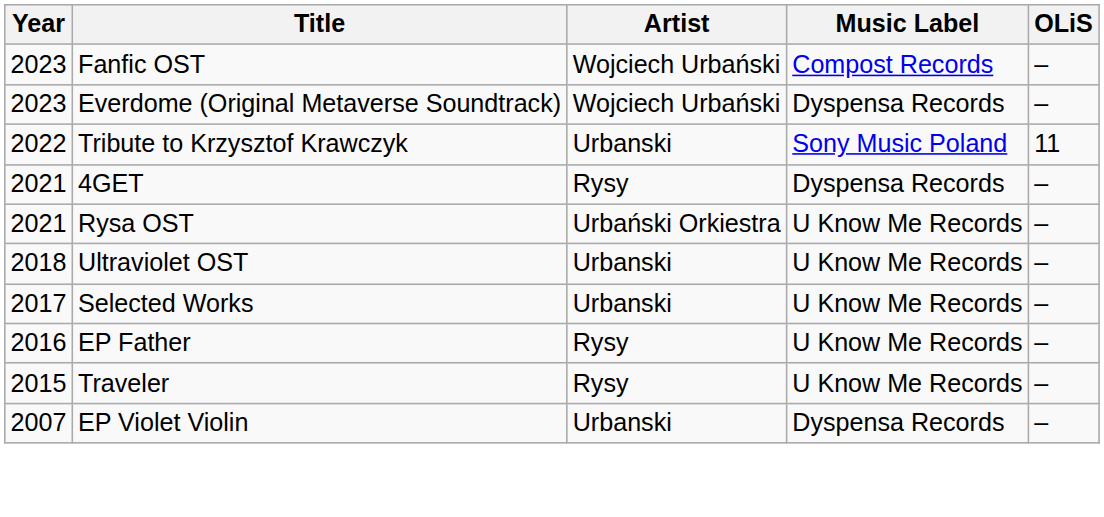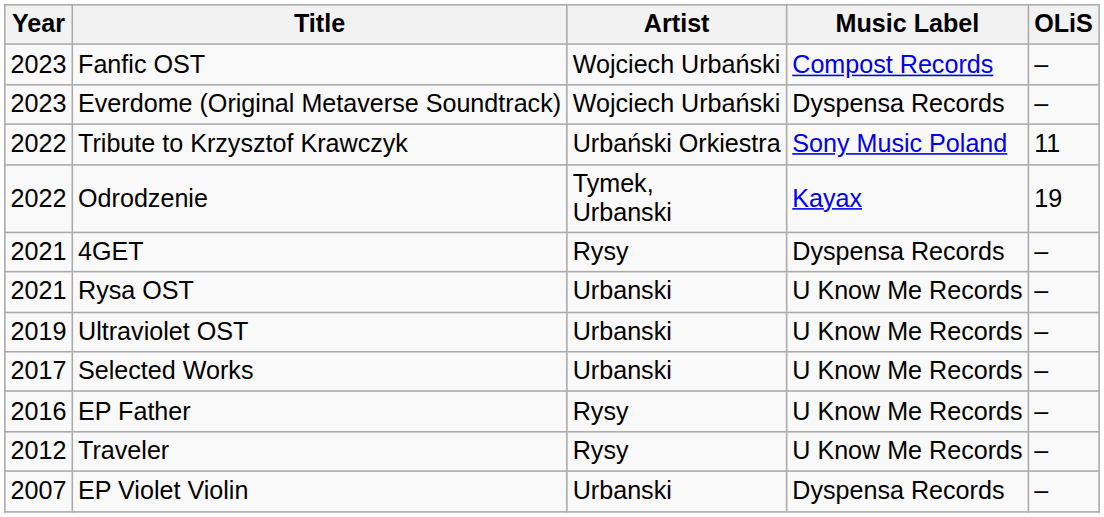 <table class="wikitable">
 <tr>
 <th>Year</th>
 <th>Title</th>
 <th>Artist</th>
 <th>Music Label</th>
 <th>OLiS</th>
 </tr>
 <tr>
 <td>2023</td>
 <td>Fanfic OST</td>
 <td>Wojciech Urbański</td>
 <td><a href='#'>Compost Records</a></td>
 <td>–</td>
 </tr>
 <tr>
 <td>2023</td>
 <td>Everdome (Original Metaverse Soundtrack)</td>
 <td>Wojciech Urbański</td>
 <td>Dyspensa Records</td>
 <td>–</td>
 </tr>
 <tr>
 <td>2022</td>
 <td>Tribute to Krzysztof Krawczyk</td>
-<td>Urbanski</td>
+<td>Urbański Orkiestra</td>
 <td><a href='#'>Sony Music Poland</a></td>
 <td>11</td>
+</tr>
+<tr>
+<td>2022</td>
+<td>Odrodzenie</td>
+<td>Tymek,<br>Urbanski</td>
+<td><a href='#'>Kayax</a></td>
+<td>19</td>
 </tr>
 <tr>
 <td>2021</td>
 <td>4GET</td>
 <td>Rysy</td>
 <td>Dyspensa Records</td>
 <td>–</td>
 </tr>
 <tr>
 <td>2021</td>
 <td>Rysa OST</td>
-<td>Urbański Orkiestra</td>
+<td>Urbanski</td>
 <td>U Know Me Records</td>
 <td>–</td>
 </tr>
 <tr>
-<td>2018</td>
+<td>2019</td>
 <td>Ultraviolet OST</td>
 <td>Urbanski</td>
 <td>U Know Me Records</td>
 <td>–</td>
 </tr>
 <tr>
 <td>2017</td>
 <td>Selected Works</td>
 <td>Urbanski</td>
 <td>U Know Me Records</td>
 <td>–</td>
 </tr>
 <tr>
 <td>2016</td>
 <td>EP Father</td>
 <td>Rysy</td>
 <td>U Know Me Records</td>
 <td>–</td>
 </tr>
 <tr>
-<td>2015</td>
+<td>2012</td>
 <td>Traveler</td>
 <td>Rysy</td>
 <td>U Know Me Records</td>
 <td>–</td>
 </tr>
 <tr>
 <td>2007</td>
 <td>EP Violet Violin</td>
 <td>Urbanski</td>
 <td>Dyspensa Records</td>
 <td>–</td>
 </tr>
 </table>
